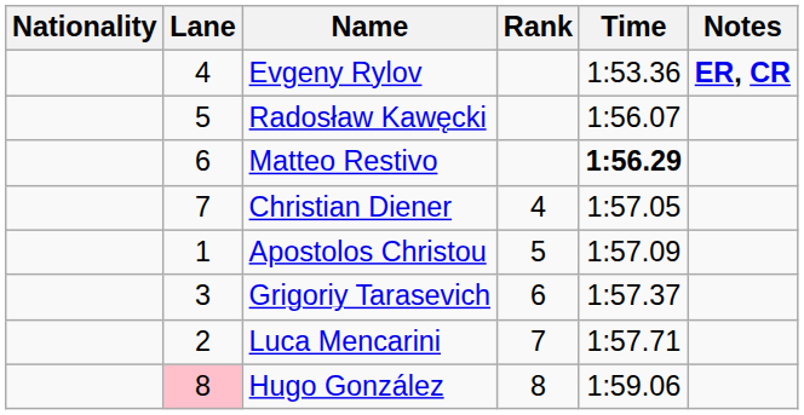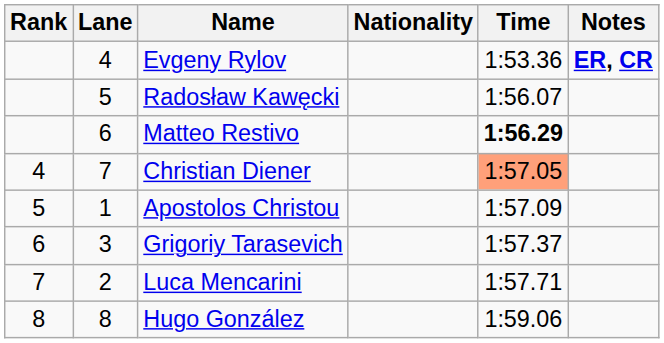 <table class="wikitable sortable" style="text-align:center">
 <tr>
-<th>Nationality</th>
+<th>Rank</th>
 <th>Lane</th>
 <th>Name</th>
-<th>Rank</th>
+<th>Nationality</th>
 <th>Time</th>
 <th>Notes</th>
 </tr>
 <tr>
-<td align=left></td>
+<td></td>
 <td>4</td>
 <td align=left><a href='#'>Evgeny Rylov</a></td>
-<td></td>
+<td align=left></td>
 <td>1:53.36</td>
 <td><strong><a href='#'>ER</a>, <a href='#'>CR</a></strong></td>
 </tr>
 <tr>
-<td align=left></td>
+<td></td>
 <td>5</td>
 <td align=left><a href='#'>Radosław Kawęcki</a></td>
-<td></td>
+<td align=left></td>
 <td>1:56.07</td>
 <td></td>
 </tr>
 <tr>
-<td align=left></td>
+<td></td>
 <td>6</td>
 <td align=left><a href='#'>Matteo Restivo</a></td>
-<td></td>
+<td align=left></td>
 <td><strong>1:56.29</strong></td>
 <td></td>
 </tr>
 <tr>
-<td align=left></td>
+<td>4</td>
 <td>7</td>
 <td align=left><a href='#'>Christian Diener</a></td>
-<td>4</td>
-<td>1:57.05</td>
+<td align=left></td>
+<td style="background: lightsalmon;">1:57.05</td>
 <td></td>
 </tr>
 <tr>
-<td align=left></td>
+<td>5</td>
 <td>1</td>
 <td align=left><a href='#'>Apostolos Christou</a></td>
-<td>5</td>
+<td align=left></td>
 <td>1:57.09</td>
 <td></td>
 </tr>
 <tr>
-<td align=left></td>
+<td>6</td>
 <td>3</td>
 <td align=left><a href='#'>Grigoriy Tarasevich</a></td>
-<td>6</td>
+<td align=left></td>
 <td>1:57.37</td>
 <td></td>
 </tr>
 <tr>
-<td align=left></td>
+<td>7</td>
 <td>2</td>
 <td align=left><a href='#'>Luca Mencarini</a></td>
-<td>7</td>
+<td align=left></td>
 <td>1:57.71</td>
 <td></td>
 </tr>
 <tr>
+<td>8</td>
+<td>8</td>
+<td align=left><a href='#'>Hugo González</a></td>
 <td align=left></td>
-<td style="background: pink;">8</td>
-<td align=left><a href='#'>Hugo González</a></td>
-<td>8</td>
 <td>1:59.06</td>
 <td></td>
 </tr>
 </table>
